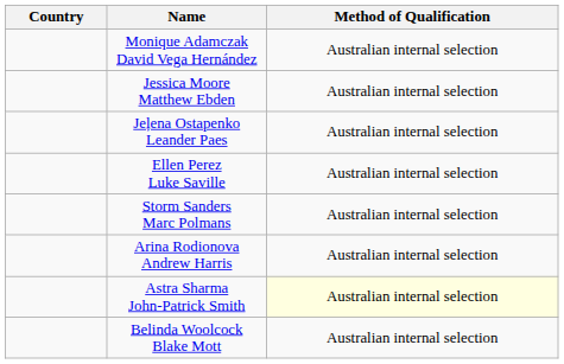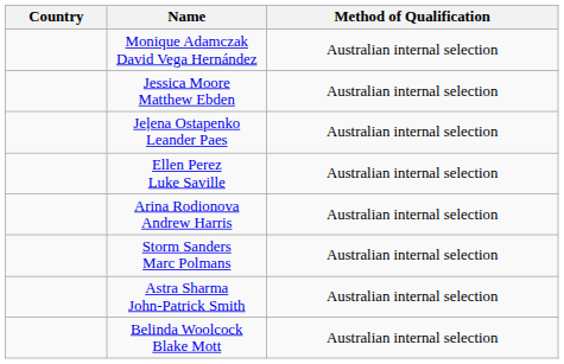 <table class="wikitable" style="text-align: center;">
 <tr>
 <th style="width:100px;">Country</th>
 <th width=160>Name</th>
 <th width=300>Method of Qualification</th>
 </tr>
 <tr>
 <td> <br> </td>
 <td><a href='#'>Monique Adamczak</a><br><a href='#'>David Vega Hernández</a></td>
 <td>Australian internal selection</td>
 </tr>
 <tr>
 <td> <br> </td>
 <td><a href='#'>Jessica Moore</a><br><a href='#'>Matthew Ebden</a></td>
 <td>Australian internal selection</td>
 </tr>
 <tr>
 <td> <br> </td>
 <td><a href='#'>Jeļena Ostapenko</a><br><a href='#'>Leander Paes</a></td>
 <td>Australian internal selection</td>
 </tr>
 <tr>
 <td> <br> </td>
 <td><a href='#'>Ellen Perez</a><br><a href='#'>Luke Saville</a></td>
 <td>Australian internal selection</td>
 </tr>
 <tr>
 <td> <br> </td>
+<td><a href='#'>Arina Rodionova</a><br><a href='#'>Andrew Harris</a></td>
+<td>Australian internal selection</td>
+</tr>
+<tr>
+<td> <br> </td>
 <td><a href='#'>Storm Sanders</a><br><a href='#'>Marc Polmans</a></td>
 <td>Australian internal selection</td>
 </tr>
 <tr>
 <td> <br> </td>
-<td><a href='#'>Arina Rodionova</a><br><a href='#'>Andrew Harris</a></td>
+<td><a href='#'>Astra Sharma</a><br><a href='#'>John-Patrick Smith</a></td>
 <td>Australian internal selection</td>
-</tr>
-<tr>
-<td> <br> </td>
-<td><a href='#'>Astra Sharma</a><br><a href='#'>John-Patrick Smith</a></td>
-<td style="background: lightyellow;">Australian internal selection</td>
 </tr>
 <tr>
 <td> <br> </td>
 <td><a href='#'>Belinda Woolcock</a><br><a href='#'>Blake Mott</a></td>
 <td>Australian internal selection</td>
 </tr>
 </table>
